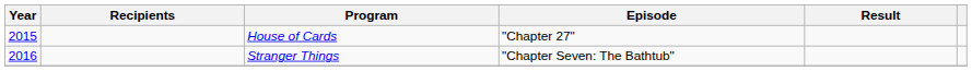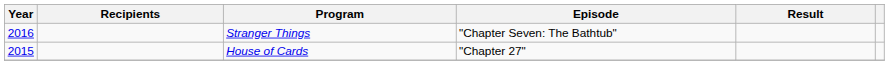 <table class="wikitable plainrowheaders" style="font-size: 90%" width=85%>
 <tr>
 <th scope="col" style="width:2%;">Year</th>
 <th scope="col" style="width:20%;">Recipients</th>
 <th scope="col" style="width:25%;">Program</th>
 <th scope="col" style="width:30%;">Episode</th>
 <th scope="col" style="width:15%;">Result</th>
 <th scope="col" class="unsortable" style="width:1%;"></th>
 </tr>
 <tr>
+<td style="text-align:center;"><a href='#'>2016</a></td>
+<td></td>
+<td><em><a href='#'>Stranger Things</a></em></td>
+<td>"Chapter Seven: The Bathtub"</td>
+<td></td>
+<td style="text-align:center;"></td>
+</tr>
+<tr>
 <td style="text-align:center;"><a href='#'>2015</a></td>
 <td></td>
 <td><em><a href='#'>House of Cards</a></em></td>
 <td>"Chapter 27"</td>
 <td></td>
 <td style="text-align:center;"></td>
 </tr>
 <tr>
-<td style="text-align:center;"><a href='#'>2016</a></td>
-<td></td>
-<td><em><a href='#'>Stranger Things</a></em></td>
-<td>"Chapter Seven: The Bathtub"</td>
-<td></td>
-<td style="text-align:center;"></td>
-</tr>
-<tr>
 </tr>
 </table>
